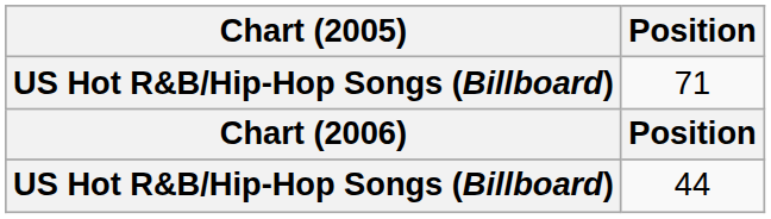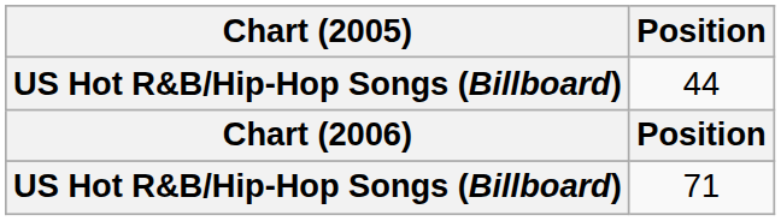 <table class="wikitable plainrowheaders">
 <tr>
 <th scope="col">Chart (2005)</th>
 <th scope="col">Position</th>
 </tr>
 <tr>
 <th scope="row">US Hot R&B/Hip-Hop Songs (<em>Billboard</em>)</th>
-<td style="text-align:center">71</td>
+<td style="text-align:center">44</td>
 </tr>
 <tr>
 <th scope="col">Chart (2006)</th>
 <th scope="col">Position</th>
 </tr>
 <tr>
 <th scope="row">US Hot R&B/Hip-Hop Songs (<em>Billboard</em>)</th>
-<td style="text-align:center">44</td>
+<td style="text-align:center">71</td>
 </tr>
 </table>
